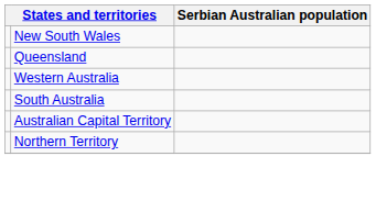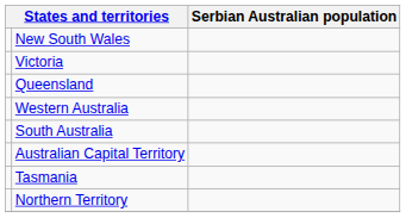 <table class="wikitable unsortable" style="text-align:left">
 <tr>
 <th colspan="2"><a href='#'>States and territories</a></th>
 <th>Serbian Australian population</th>
 </tr>
 <tr>
 <td style="text-align:center;"></td>
 <td><a href='#'>New South Wales</a></td>
+<td align=right></td>
+</tr>
+<tr>
+<td style="text-align:center;"></td>
+<td><a href='#'>Victoria</a></td>
 <td align=right></td>
 </tr>
 <tr>
 <td style="text-align:center;"></td>
 <td><a href='#'>Queensland</a></td>
 <td align=right></td>
 </tr>
 <tr>
 <td style="text-align:center;"></td>
 <td><a href='#'>Western Australia</a></td>
 <td align=right></td>
 </tr>
 <tr>
 <td style="text-align:center;"></td>
 <td><a href='#'>South Australia</a></td>
 <td align=right></td>
 </tr>
 <tr>
 <td style="text-align:center;"></td>
 <td><a href='#'>Australian Capital Territory</a></td>
 <td align=right></td>
 </tr>
 <tr>
 <td style="text-align:center;"></td>
+<td><a href='#'>Tasmania</a></td>
+<td align=right></td>
+</tr>
+<tr>
+<td style="text-align:center;"></td>
 <td><a href='#'>Northern Territory</a></td>
 <td align=right></td>
 </tr>
 <tr>
 </tr>
 </table>
